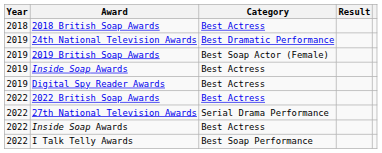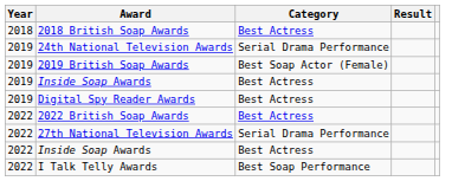 <table class="wikitable sortable">
 <tr>
 <th>Year</th>
 <th>Award</th>
 <th>Category</th>
 <th>Result</th>
 <th scope=col class=unsortable></th>
 </tr>
 <tr>
 <td>2018</td>
 <td><a href='#'>2018 British Soap Awards</a></td>
 <td><a href='#'>Best Actress</a></td>
 <td></td>
 <td align="center"></td>
 </tr>
 <tr>
 <td>2019</td>
 <td><a href='#'>24th National Television Awards</a></td>
-<td><a href='#'>Best Dramatic Performance</a></td>
+<td>Serial Drama Performance</td>
 <td></td>
 <td align="center"></td>
 </tr>
 <tr>
 <td>2019</td>
 <td><a href='#'>2019 British Soap Awards</a></td>
 <td>Best Soap Actor (Female)</td>
 <td></td>
 <td align="center"></td>
 </tr>
 <tr>
 <td>2019</td>
 <td><a href='#'><em>Inside Soap</em> Awards</a></td>
 <td>Best Actress</td>
 <td></td>
 <td align="center"></td>
 </tr>
 <tr>
 <td>2019</td>
 <td><a href='#'>Digital Spy Reader Awards</a></td>
 <td>Best Actress</td>
 <td></td>
 <td align="center"></td>
 </tr>
 <tr>
 <td>2022</td>
 <td><a href='#'>2022 British Soap Awards</a></td>
 <td><a href='#'>Best Actress</a></td>
 <td></td>
 <td align="center"></td>
 </tr>
 <tr>
 <td>2022</td>
 <td><a href='#'>27th National Television Awards</a></td>
 <td>Serial Drama Performance</td>
 <td></td>
 <td align="center"></td>
 </tr>
 <tr>
 <td>2022</td>
 <td><em>Inside Soap</em> Awards</td>
 <td>Best Actress</td>
 <td></td>
 <td align="center"></td>
 </tr>
 <tr>
 <td>2022</td>
 <td>I Talk Telly Awards</td>
 <td>Best Soap Performance</td>
 <td></td>
 <td align="center"></td>
 </tr>
 </table>
